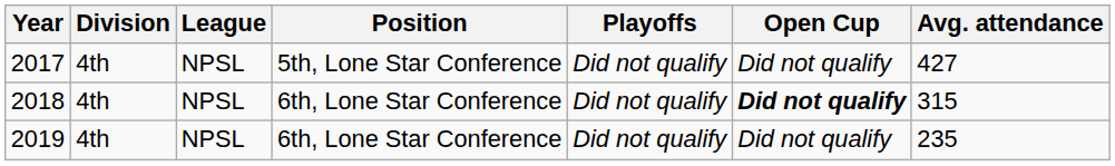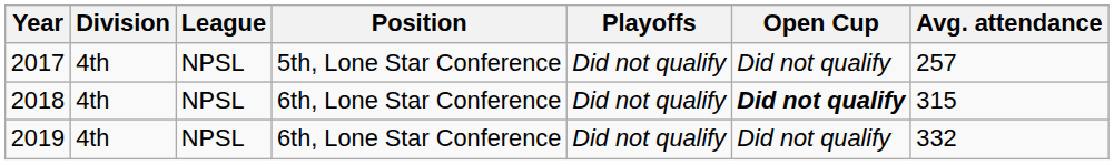 <table class="wikitable">
 <tr>
 <th>Year</th>
 <th>Division</th>
 <th>League</th>
 <th>Position</th>
 <th>Playoffs</th>
 <th>Open Cup</th>
 <th>Avg. attendance</th>
 </tr>
 <tr>
 <td>2017</td>
 <td>4th</td>
 <td>NPSL</td>
 <td>5th, Lone Star Conference</td>
 <td><em>Did not qualify</em></td>
 <td><em>Did not qualify</em></td>
-<td>427</td>
+<td>257</td>
 </tr>
 <tr>
 <td>2018</td>
 <td>4th</td>
 <td>NPSL</td>
 <td>6th, Lone Star Conference</td>
 <td><em>Did not qualify</em></td>
 <td><strong><em>Did not qualify</em></strong></td>
 <td>315</td>
 </tr>
 <tr>
 <td>2019</td>
 <td>4th</td>
 <td>NPSL</td>
 <td>6th, Lone Star Conference</td>
 <td><em>Did not qualify</em></td>
 <td><em>Did not qualify</em></td>
-<td>235</td>
+<td>332</td>
 </tr>
 </table>
